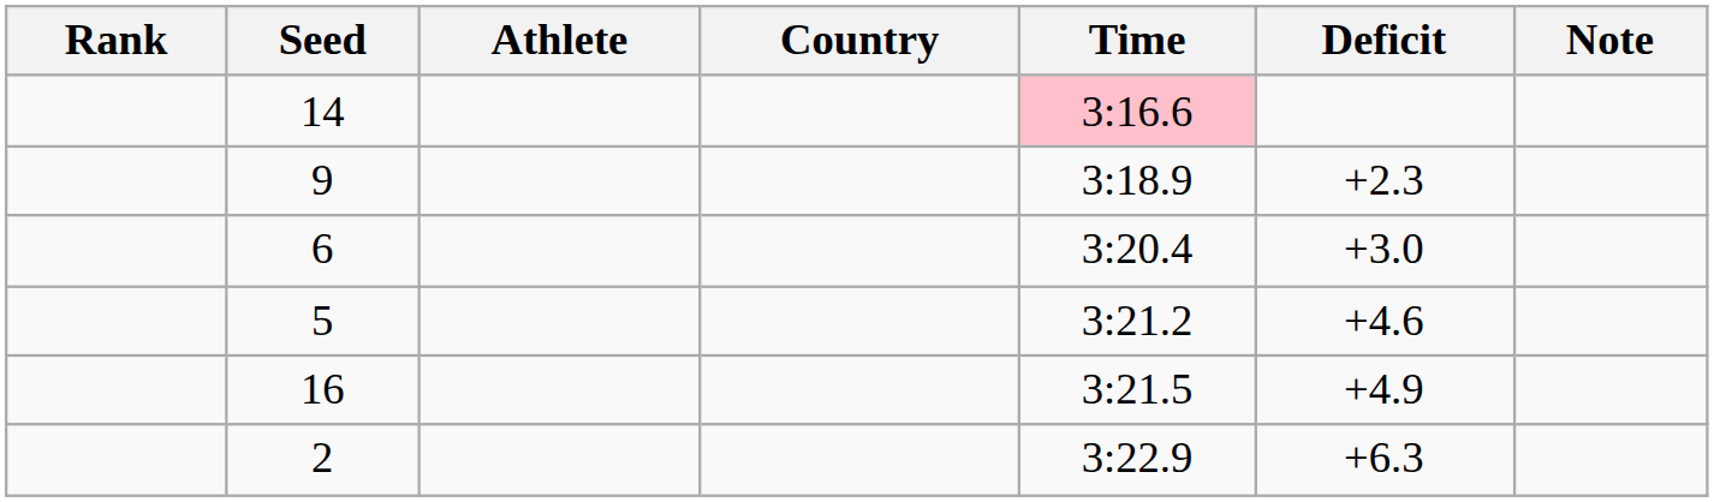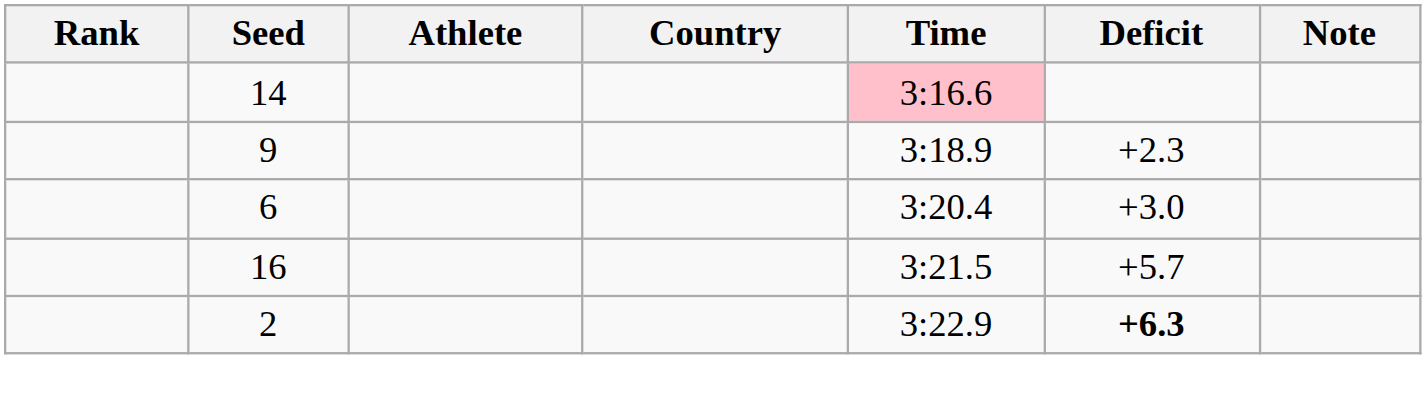 <table class="wikitable sortable" style="text-align:center" width=70%>
 <tr>
 <th>Rank</th>
 <th>Seed</th>
 <th>Athlete</th>
 <th>Country</th>
 <th>Time</th>
 <th>Deficit</th>
 <th>Note</th>
 </tr>
 <tr>
 <td></td>
 <td>14</td>
 <td align=left></td>
 <td align=left></td>
 <td style="background: pink;">3:16.6</td>
 <td></td>
 <td></td>
 </tr>
 <tr>
 <td></td>
 <td>9</td>
 <td align=left></td>
 <td align=left></td>
 <td>3:18.9</td>
 <td>+2.3</td>
 <td></td>
 </tr>
 <tr>
 <td></td>
 <td>6</td>
 <td align=left></td>
 <td align=left></td>
 <td>3:20.4</td>
 <td>+3.0</td>
 <td></td>
 </tr>
 <tr>
 <td></td>
-<td>5</td>
-<td align=left></td>
-<td align=left></td>
-<td>3:21.2</td>
-<td>+4.6</td>
-<td></td>
-</tr>
-<tr>
-<td></td>
 <td>16</td>
 <td align=left></td>
 <td align=left></td>
 <td>3:21.5</td>
-<td>+4.9</td>
+<td>+5.7</td>
 <td></td>
 </tr>
 <tr>
 <td></td>
 <td>2</td>
 <td align=left></td>
 <td align=left></td>
 <td>3:22.9</td>
-<td>+6.3</td>
+<td><strong>+6.3</strong></td>
 <td></td>
 </tr>
 </table>
